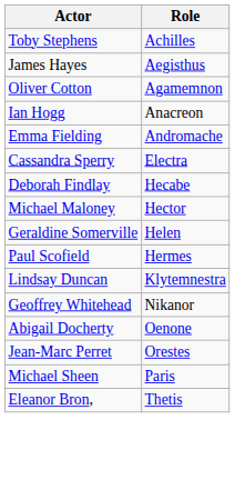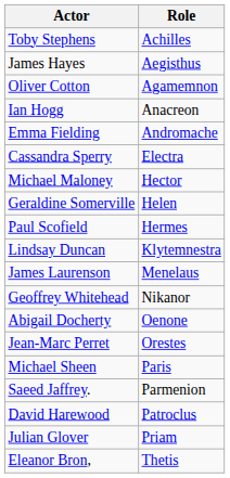 <table class="wikitable">
 <tr>
 <th>Actor</th>
 <th>Role</th>
 </tr>
 <tr>
 <td><a href='#'>Toby Stephens</a></td>
 <td><a href='#'>Achilles</a></td>
 </tr>
 <tr>
 <td>James Hayes</td>
 <td><a href='#'>Aegisthus</a></td>
 </tr>
 <tr>
 <td><a href='#'>Oliver Cotton</a></td>
 <td><a href='#'>Agamemnon</a></td>
 </tr>
 <tr>
 <td><a href='#'>Ian Hogg</a></td>
 <td>Anacreon</td>
 </tr>
 <tr>
 <td><a href='#'>Emma Fielding</a></td>
 <td><a href='#'>Andromache</a></td>
 </tr>
 <tr>
 <td><a href='#'>Cassandra Sperry</a></td>
 <td><a href='#'>Electra</a></td>
 </tr>
 <tr>
-<td><a href='#'>Deborah Findlay</a></td>
-<td><a href='#'>Hecabe</a></td>
-</tr>
-<tr>
 <td><a href='#'>Michael Maloney</a></td>
 <td><a href='#'>Hector</a></td>
 </tr>
 <tr>
 <td><a href='#'>Geraldine Somerville</a></td>
 <td><a href='#'>Helen</a></td>
 </tr>
 <tr>
 <td><a href='#'>Paul Scofield</a></td>
 <td><a href='#'>Hermes</a></td>
 </tr>
 <tr>
 <td><a href='#'>Lindsay Duncan</a></td>
 <td><a href='#'>Klytemnestra</a></td>
+</tr>
+<tr>
+<td><a href='#'>James Laurenson</a></td>
+<td><a href='#'>Menelaus</a></td>
 </tr>
 <tr>
 <td><a href='#'>Geoffrey Whitehead</a></td>
 <td>Nikanor</td>
 </tr>
 <tr>
 <td><a href='#'>Abigail Docherty</a></td>
 <td><a href='#'>Oenone</a></td>
 </tr>
 <tr>
 <td><a href='#'>Jean-Marc Perret</a></td>
 <td><a href='#'>Orestes</a></td>
 </tr>
 <tr>
 <td><a href='#'>Michael Sheen</a></td>
 <td><a href='#'>Paris</a></td>
 </tr>
 <tr>
+<td><a href='#'>Saeed Jaffrey</a>.</td>
+<td>Parmenion</td>
+</tr>
+<tr>
+<td><a href='#'>David Harewood</a></td>
+<td><a href='#'>Patroclus</a></td>
+</tr>
+<tr>
+<td><a href='#'>Julian Glover</a></td>
+<td><a href='#'>Priam</a></td>
+</tr>
+<tr>
 <td><a href='#'>Eleanor Bron</a>,</td>
 <td><a href='#'>Thetis</a></td>
 </tr>
 </table>
